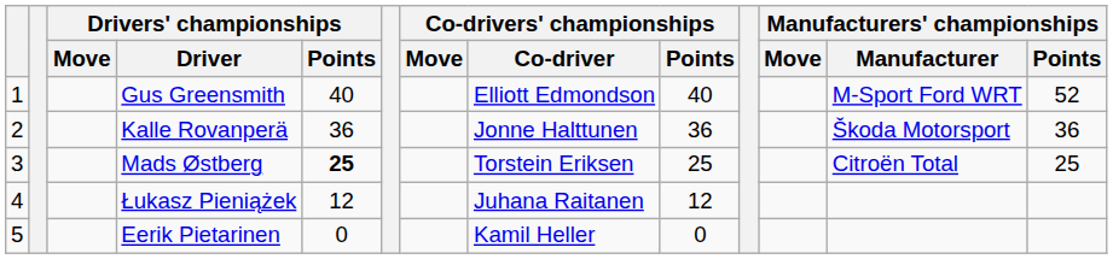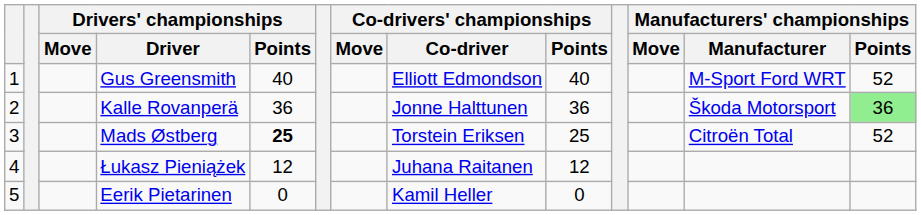 <table class="wikitable" style="font-size:85%;">
 <tr>
 <th rowspan="2"></th>
 <th rowspan="7" style="width:5px;"></th>
 <th colspan="3">Drivers' championships</th>
 <th rowspan="7" style="width:5px;"></th>
 <th colspan="3">Co-drivers' championships</th>
 <th rowspan="7" style="width:5px;"></th>
 <th colspan="3">Manufacturers' championships</th>
 </tr>
 <tr>
 <th>Move</th>
 <th>Driver</th>
 <th>Points</th>
 <th>Move</th>
 <th>Co-driver</th>
 <th>Points</th>
 <th>Move</th>
 <th>Manufacturer</th>
 <th>Points</th>
 </tr>
 <tr>
 <td align="center">1</td>
 <td></td>
 <td><a href='#'>Gus Greensmith</a></td>
 <td align="center">40</td>
 <td></td>
 <td nowrap><a href='#'>Elliott Edmondson</a></td>
 <td align="center">40</td>
 <td></td>
 <td nowrap><a href='#'>M-Sport Ford WRT</a></td>
 <td align="center">52</td>
 </tr>
 <tr>
 <td align="center">2</td>
 <td></td>
 <td><a href='#'>Kalle Rovanperä</a></td>
 <td align="center">36</td>
 <td></td>
 <td><a href='#'>Jonne Halttunen</a></td>
 <td align="center">36</td>
 <td></td>
 <td nowrap><a href='#'>Škoda Motorsport</a></td>
-<td align="center">36</td>
+<td align="center" style="background: lightgreen;">36</td>
 </tr>
 <tr>
 <td align="center">3</td>
 <td></td>
 <td><a href='#'>Mads Østberg</a></td>
 <td align="center"><strong>25</strong></td>
 <td></td>
 <td><a href='#'>Torstein Eriksen</a></td>
 <td align="center">25</td>
 <td></td>
 <td><a href='#'>Citroën Total</a></td>
-<td align="center">25</td>
+<td align="center">52</td>
 </tr>
 <tr>
 <td align="center">4</td>
 <td></td>
 <td nowrap><a href='#'>Łukasz Pieniążek</a></td>
 <td align="center">12</td>
 <td></td>
 <td><a href='#'>Juhana Raitanen</a></td>
 <td align="center">12</td>
 <td></td>
 <td></td>
 <td></td>
 </tr>
 <tr>
 <td align="center">5</td>
 <td></td>
 <td><a href='#'>Eerik Pietarinen</a></td>
 <td align="center">0</td>
 <td></td>
 <td><a href='#'>Kamil Heller</a></td>
 <td align="center">0</td>
 <td></td>
 <td></td>
 <td></td>
 </tr>
 </table>
